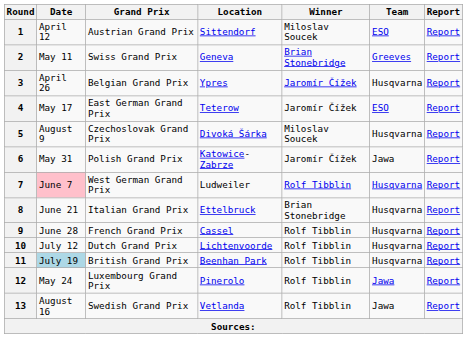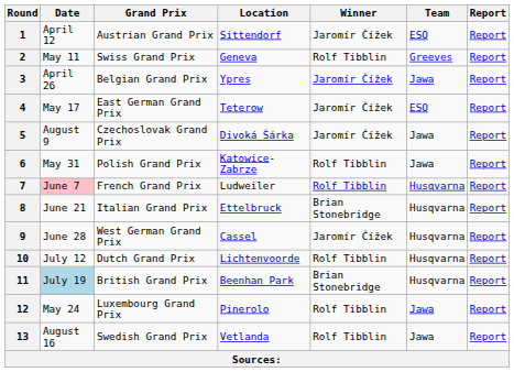 <table class="wikitable" style="font-size: 95%;">
 <tr>
 <th align=center>Round</th>
 <th align=center>Date</th>
 <th align=center>Grand Prix</th>
 <th align=center>Location</th>
 <th align=center>Winner</th>
 <th align=center>Team</th>
 <th align=center>Report</th>
 </tr>
 <tr>
 <th>1</th>
 <td>April 12</td>
 <td> Austrian Grand Prix</td>
 <td><a href='#'>Sittendorf</a></td>
-<td> Miloslav Soucek</td>
+<td> Jaromír Čížek</td>
 <td><a href='#'>ESO</a></td>
 <td><a href='#'>Report</a></td>
 </tr>
 <tr>
 <th>2</th>
 <td>May 11</td>
 <td> Swiss Grand Prix</td>
 <td><a href='#'>Geneva</a></td>
-<td> <a href='#'>Brian Stonebridge</a></td>
+<td> Rolf Tibblin</td>
 <td><a href='#'>Greeves</a></td>
 <td><a href='#'>Report</a></td>
 </tr>
 <tr>
 <th>3</th>
 <td>April 26</td>
 <td> Belgian Grand Prix</td>
 <td><a href='#'>Ypres</a></td>
 <td> <a href='#'>Jaromír Čížek</a></td>
-<td>Husqvarna</td>
+<td><a href='#'>Jawa</a></td>
 <td><a href='#'>Report</a></td>
 </tr>
 <tr>
 <th>4</th>
 <td>May 17</td>
 <td> East German Grand Prix</td>
 <td><a href='#'>Teterow</a></td>
 <td> Jaromír Čížek</td>
 <td><a href='#'>ESO</a></td>
 <td><a href='#'>Report</a></td>
 </tr>
 <tr>
 <th>5</th>
 <td>August 9</td>
 <td> Czechoslovak Grand Prix</td>
 <td><a href='#'>Divoká Šárka</a></td>
-<td> Miloslav Soucek</td>
-<td>Husqvarna</td>
+<td> Jaromír Čížek</td>
+<td>Jawa</td>
 <td><a href='#'>Report</a></td>
 </tr>
 <tr>
 <th>6</th>
 <td>May 31</td>
 <td> Polish Grand Prix</td>
 <td><a href='#'>Katowice</a>-<a href='#'>Zabrze</a></td>
-<td> Jaromír Čížek</td>
+<td> Rolf Tibblin</td>
 <td>Jawa</td>
 <td><a href='#'>Report</a></td>
 </tr>
 <tr>
 <th>7</th>
 <td style="background: pink;">June 7</td>
-<td> West German Grand Prix</td>
+<td> French Grand Prix</td>
 <td>Ludweiler</td>
 <td> <a href='#'>Rolf Tibblin</a></td>
 <td><a href='#'>Husqvarna</a></td>
 <td><a href='#'>Report</a></td>
 </tr>
 <tr>
 <th>8</th>
 <td>June 21</td>
 <td> Italian Grand Prix</td>
 <td><a href='#'>Ettelbruck</a></td>
 <td> Brian Stonebridge</td>
 <td>Husqvarna</td>
 <td><a href='#'>Report</a></td>
 </tr>
 <tr>
 <th>9</th>
 <td>June 28</td>
-<td> French Grand Prix</td>
+<td> West German Grand Prix</td>
 <td><a href='#'>Cassel</a></td>
-<td> Rolf Tibblin</td>
+<td> Jaromír Čížek</td>
 <td>Husqvarna</td>
 <td><a href='#'>Report</a></td>
 </tr>
 <tr>
 <th>10</th>
 <td>July 12</td>
 <td> Dutch Grand Prix</td>
 <td><a href='#'>Lichtenvoorde</a></td>
 <td> Rolf Tibblin</td>
 <td>Husqvarna</td>
 <td><a href='#'>Report</a></td>
 </tr>
 <tr>
 <th>11</th>
 <td style="background: lightblue;">July 19</td>
 <td> British Grand Prix</td>
 <td><a href='#'>Beenhan Park</a></td>
-<td> Rolf Tibblin</td>
+<td> Brian Stonebridge</td>
 <td>Husqvarna</td>
 <td><a href='#'>Report</a></td>
 </tr>
 <tr>
 <th>12</th>
 <td>May 24</td>
 <td> Luxembourg Grand Prix</td>
 <td><a href='#'>Pinerolo</a></td>
 <td> Rolf Tibblin</td>
 <td><a href='#'>Jawa</a></td>
 <td><a href='#'>Report</a></td>
 </tr>
 <tr>
 <th>13</th>
 <td>August 16</td>
 <td> Swedish Grand Prix</td>
 <td><a href='#'>Vetlanda</a></td>
 <td> Rolf Tibblin</td>
 <td>Jawa</td>
 <td><a href='#'>Report</a></td>
 </tr>
 <tr>
 <th colspan=8>Sources:</th>
 </tr>
 </table>
